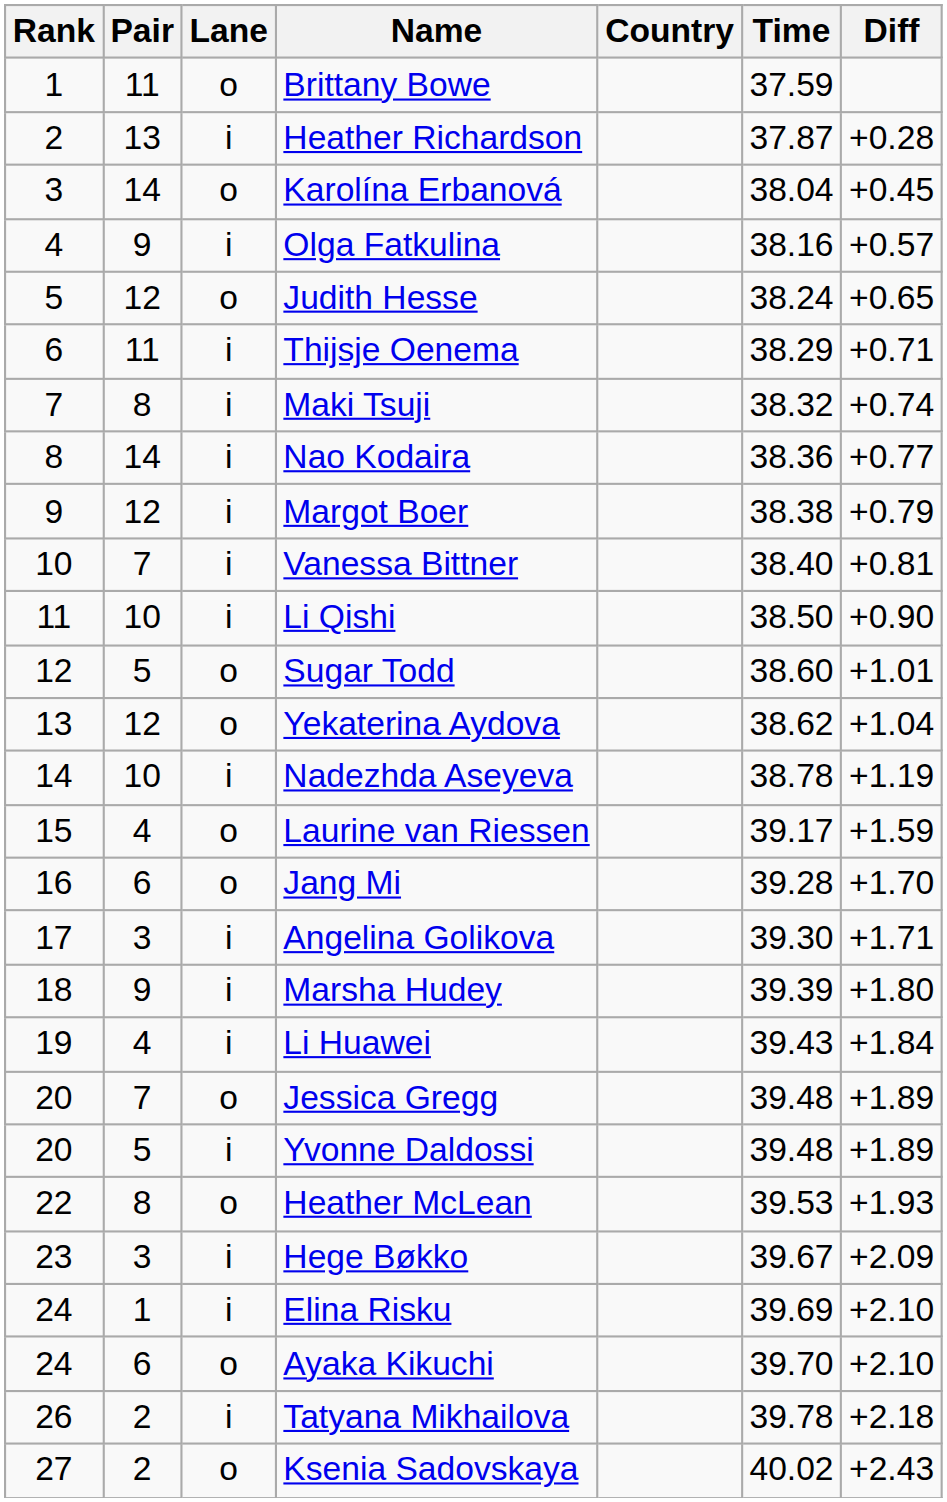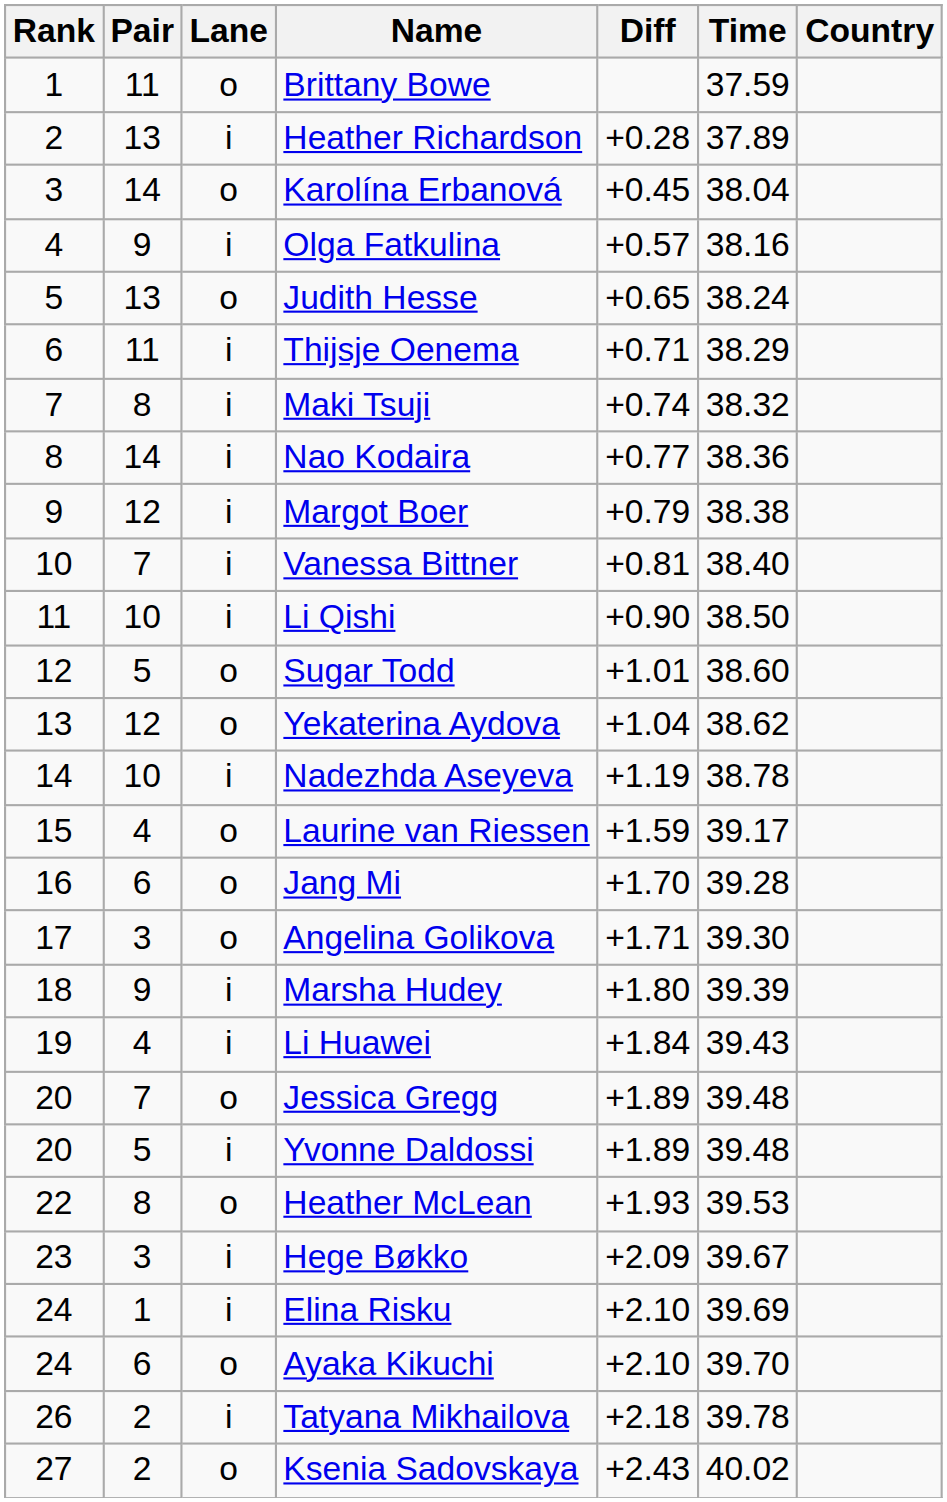 <table class="wikitable sortable" style="text-align:center">
 <tr>
 <th>Rank</th>
 <th>Pair</th>
 <th>Lane</th>
 <th>Name</th>
+<th>Diff</th>
+<th>Time</th>
 <th>Country</th>
-<th>Time</th>
-<th>Diff</th>
 </tr>
 <tr>
 <td>1</td>
 <td>11</td>
 <td>o</td>
 <td align=left><a href='#'>Brittany Bowe</a></td>
+<td></td>
+<td>37.59</td>
 <td align=left></td>
-<td>37.59</td>
-<td></td>
 </tr>
 <tr>
 <td>2</td>
 <td>13</td>
 <td>i</td>
 <td align=left><a href='#'>Heather Richardson</a></td>
+<td>+0.28</td>
+<td>37.89</td>
 <td align=left></td>
-<td>37.87</td>
-<td>+0.28</td>
 </tr>
 <tr>
 <td>3</td>
 <td>14</td>
 <td>o</td>
 <td align=left><a href='#'>Karolína Erbanová</a></td>
+<td>+0.45</td>
+<td>38.04</td>
 <td align=left></td>
-<td>38.04</td>
-<td>+0.45</td>
 </tr>
 <tr>
 <td>4</td>
 <td>9</td>
 <td>i</td>
 <td align=left><a href='#'>Olga Fatkulina</a></td>
+<td>+0.57</td>
+<td>38.16</td>
 <td align=left></td>
-<td>38.16</td>
-<td>+0.57</td>
 </tr>
 <tr>
 <td>5</td>
-<td>12</td>
+<td>13</td>
 <td>o</td>
 <td align=left><a href='#'>Judith Hesse</a></td>
+<td>+0.65</td>
+<td>38.24</td>
 <td align=left></td>
-<td>38.24</td>
-<td>+0.65</td>
 </tr>
 <tr>
 <td>6</td>
 <td>11</td>
 <td>i</td>
 <td align=left><a href='#'>Thijsje Oenema</a></td>
+<td>+0.71</td>
+<td>38.29</td>
 <td align=left></td>
-<td>38.29</td>
-<td>+0.71</td>
 </tr>
 <tr>
 <td>7</td>
 <td>8</td>
 <td>i</td>
 <td align=left><a href='#'>Maki Tsuji</a></td>
+<td>+0.74</td>
+<td>38.32</td>
 <td align=left></td>
-<td>38.32</td>
-<td>+0.74</td>
 </tr>
 <tr>
 <td>8</td>
 <td>14</td>
 <td>i</td>
 <td align=left><a href='#'>Nao Kodaira</a></td>
+<td>+0.77</td>
+<td>38.36</td>
 <td align=left></td>
-<td>38.36</td>
-<td>+0.77</td>
 </tr>
 <tr>
 <td>9</td>
 <td>12</td>
 <td>i</td>
 <td align=left><a href='#'>Margot Boer</a></td>
+<td>+0.79</td>
+<td>38.38</td>
 <td align=left></td>
-<td>38.38</td>
-<td>+0.79</td>
 </tr>
 <tr>
 <td>10</td>
 <td>7</td>
 <td>i</td>
 <td align=left><a href='#'>Vanessa Bittner</a></td>
+<td>+0.81</td>
+<td>38.40</td>
 <td align=left></td>
-<td>38.40</td>
-<td>+0.81</td>
 </tr>
 <tr>
 <td>11</td>
 <td>10</td>
 <td>i</td>
 <td align=left><a href='#'>Li Qishi</a></td>
+<td>+0.90</td>
+<td>38.50</td>
 <td align=left></td>
-<td>38.50</td>
-<td>+0.90</td>
 </tr>
 <tr>
 <td>12</td>
 <td>5</td>
 <td>o</td>
 <td align=left><a href='#'>Sugar Todd</a></td>
+<td>+1.01</td>
+<td>38.60</td>
 <td align=left></td>
-<td>38.60</td>
-<td>+1.01</td>
 </tr>
 <tr>
 <td>13</td>
 <td>12</td>
 <td>o</td>
 <td align=left><a href='#'>Yekaterina Aydova</a></td>
+<td>+1.04</td>
+<td>38.62</td>
 <td align=left></td>
-<td>38.62</td>
-<td>+1.04</td>
 </tr>
 <tr>
 <td>14</td>
 <td>10</td>
 <td>i</td>
 <td align=left><a href='#'>Nadezhda Aseyeva</a></td>
+<td>+1.19</td>
+<td>38.78</td>
 <td align=left></td>
-<td>38.78</td>
-<td>+1.19</td>
 </tr>
 <tr>
 <td>15</td>
 <td>4</td>
 <td>o</td>
 <td align=left><a href='#'>Laurine van Riessen</a></td>
+<td>+1.59</td>
+<td>39.17</td>
 <td align=left></td>
-<td>39.17</td>
-<td>+1.59</td>
 </tr>
 <tr>
 <td>16</td>
 <td>6</td>
 <td>o</td>
 <td align=left><a href='#'>Jang Mi</a></td>
+<td>+1.70</td>
+<td>39.28</td>
 <td align=left></td>
-<td>39.28</td>
-<td>+1.70</td>
 </tr>
 <tr>
 <td>17</td>
 <td>3</td>
-<td>i</td>
+<td>o</td>
 <td align=left><a href='#'>Angelina Golikova</a></td>
+<td>+1.71</td>
+<td>39.30</td>
 <td align=left></td>
-<td>39.30</td>
-<td>+1.71</td>
 </tr>
 <tr>
 <td>18</td>
 <td>9</td>
 <td>i</td>
 <td align=left><a href='#'>Marsha Hudey</a></td>
+<td>+1.80</td>
+<td>39.39</td>
 <td align=left></td>
-<td>39.39</td>
-<td>+1.80</td>
 </tr>
 <tr>
 <td>19</td>
 <td>4</td>
 <td>i</td>
 <td align=left><a href='#'>Li Huawei</a></td>
+<td>+1.84</td>
+<td>39.43</td>
 <td align=left></td>
-<td>39.43</td>
-<td>+1.84</td>
 </tr>
 <tr>
 <td>20</td>
 <td>7</td>
 <td>o</td>
 <td align=left><a href='#'>Jessica Gregg</a></td>
+<td>+1.89</td>
+<td>39.48</td>
 <td align=left></td>
-<td>39.48</td>
-<td>+1.89</td>
 </tr>
 <tr>
 <td>20</td>
 <td>5</td>
 <td>i</td>
 <td align=left><a href='#'>Yvonne Daldossi</a></td>
+<td>+1.89</td>
+<td>39.48</td>
 <td align=left></td>
-<td>39.48</td>
-<td>+1.89</td>
 </tr>
 <tr>
 <td>22</td>
 <td>8</td>
 <td>o</td>
 <td align=left><a href='#'>Heather McLean</a></td>
+<td>+1.93</td>
+<td>39.53</td>
 <td align=left></td>
-<td>39.53</td>
-<td>+1.93</td>
 </tr>
 <tr>
 <td>23</td>
 <td>3</td>
 <td>i</td>
 <td align=left><a href='#'>Hege Bøkko</a></td>
+<td>+2.09</td>
+<td>39.67</td>
 <td align=left></td>
-<td>39.67</td>
-<td>+2.09</td>
 </tr>
 <tr>
 <td>24</td>
 <td>1</td>
 <td>i</td>
 <td align=left><a href='#'>Elina Risku</a></td>
+<td>+2.10</td>
+<td>39.69</td>
 <td align=left></td>
-<td>39.69</td>
-<td>+2.10</td>
 </tr>
 <tr>
 <td>24</td>
 <td>6</td>
 <td>o</td>
 <td align=left><a href='#'>Ayaka Kikuchi</a></td>
+<td>+2.10</td>
+<td>39.70</td>
 <td align=left></td>
-<td>39.70</td>
-<td>+2.10</td>
 </tr>
 <tr>
 <td>26</td>
 <td>2</td>
 <td>i</td>
 <td align=left><a href='#'>Tatyana Mikhailova</a></td>
+<td>+2.18</td>
+<td>39.78</td>
 <td align=left></td>
-<td>39.78</td>
-<td>+2.18</td>
 </tr>
 <tr>
 <td>27</td>
 <td>2</td>
 <td>o</td>
 <td align=left><a href='#'>Ksenia Sadovskaya</a></td>
+<td>+2.43</td>
+<td>40.02</td>
 <td align=left></td>
-<td>40.02</td>
-<td>+2.43</td>
 </tr>
 </table>
